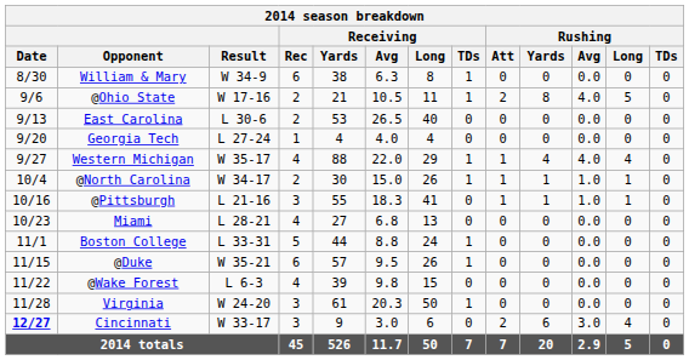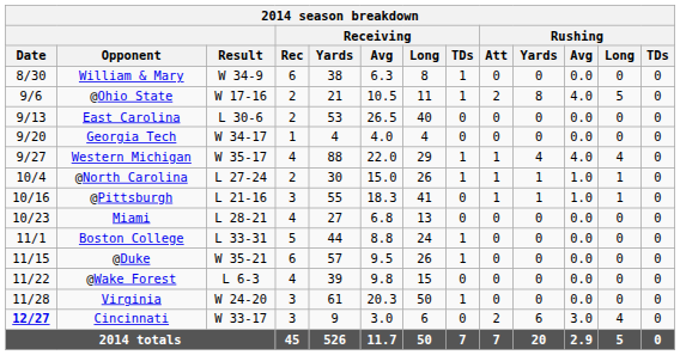 <table class="wikitable collapsible collapsed" style="text-align:center; width:700px">
 <tr>
 <th colspan=13>2014 season breakdown</th>
 </tr>
 <tr>
 <th colspan=3></th>
 <th colspan=5>Receiving</th>
 <th colspan=5>Rushing</th>
 </tr>
 <tr>
 <th>Date</th>
 <th>Opponent</th>
 <th>Result</th>
 <th>Rec</th>
 <th>Yards</th>
 <th>Avg</th>
 <th>Long</th>
 <th>TDs</th>
 <th>Att</th>
 <th>Yards</th>
 <th>Avg</th>
 <th>Long</th>
 <th>TDs</th>
 </tr>
 <tr>
 <td>8/30</td>
 <td><a href='#'>William & Mary</a></td>
 <td>W 34-9</td>
 <td>6</td>
 <td>38</td>
 <td>6.3</td>
 <td>8</td>
 <td>1</td>
 <td>0</td>
 <td>0</td>
 <td>0.0</td>
 <td>0</td>
 <td>0</td>
 </tr>
 <tr>
 <td>9/6</td>
 <td>@<a href='#'>Ohio State</a></td>
 <td>W 17-16</td>
 <td>2</td>
 <td>21</td>
 <td>10.5</td>
 <td>11</td>
 <td>1</td>
 <td>2</td>
 <td>8</td>
 <td>4.0</td>
 <td>5</td>
 <td>0</td>
 </tr>
 <tr>
 <td>9/13</td>
 <td><a href='#'>East Carolina</a></td>
 <td>L 30-6</td>
 <td>2</td>
 <td>53</td>
 <td>26.5</td>
 <td>40</td>
 <td>0</td>
 <td>0</td>
 <td>0</td>
 <td>0.0</td>
 <td>0</td>
 <td>0</td>
 </tr>
 <tr>
 <td>9/20</td>
 <td><a href='#'>Georgia Tech</a></td>
-<td>L 27-24</td>
+<td>W 34-17</td>
 <td>1</td>
 <td>4</td>
 <td>4.0</td>
 <td>4</td>
 <td>0</td>
 <td>0</td>
 <td>0</td>
 <td>0.0</td>
 <td>0</td>
 <td>0</td>
 </tr>
 <tr>
 <td>9/27</td>
 <td><a href='#'>Western Michigan</a></td>
 <td>W 35-17</td>
 <td>4</td>
 <td>88</td>
 <td>22.0</td>
 <td>29</td>
 <td>1</td>
 <td>1</td>
 <td>4</td>
 <td>4.0</td>
 <td>4</td>
 <td>0</td>
 </tr>
 <tr>
 <td>10/4</td>
 <td>@<a href='#'>North Carolina</a></td>
-<td>W 34-17</td>
+<td>L 27-24</td>
 <td>2</td>
 <td>30</td>
 <td>15.0</td>
 <td>26</td>
 <td>1</td>
 <td>1</td>
 <td>1</td>
 <td>1.0</td>
 <td>1</td>
 <td>0</td>
 </tr>
 <tr>
 <td>10/16</td>
 <td>@<a href='#'>Pittsburgh</a></td>
 <td>L 21-16</td>
 <td>3</td>
 <td>55</td>
 <td>18.3</td>
 <td>41</td>
 <td>0</td>
 <td>1</td>
 <td>1</td>
 <td>1.0</td>
 <td>1</td>
 <td>0</td>
 </tr>
 <tr>
 <td>10/23</td>
 <td><a href='#'>Miami</a></td>
 <td>L 28-21</td>
 <td>4</td>
 <td>27</td>
 <td>6.8</td>
 <td>13</td>
 <td>0</td>
 <td>0</td>
 <td>0</td>
 <td>0.0</td>
 <td>0</td>
 <td>0</td>
 </tr>
 <tr>
 <td>11/1</td>
 <td><a href='#'>Boston College</a></td>
 <td>L 33-31</td>
 <td>5</td>
 <td>44</td>
 <td>8.8</td>
 <td>24</td>
 <td>1</td>
 <td>0</td>
 <td>0</td>
 <td>0.0</td>
 <td>0</td>
 <td>0</td>
 </tr>
 <tr>
 <td>11/15</td>
 <td>@<a href='#'>Duke</a></td>
 <td>W 35-21</td>
 <td>6</td>
 <td>57</td>
 <td>9.5</td>
 <td>26</td>
 <td>1</td>
 <td>0</td>
 <td>0</td>
 <td>0.0</td>
 <td>0</td>
 <td>0</td>
 </tr>
 <tr>
 <td>11/22</td>
 <td>@<a href='#'>Wake Forest</a></td>
 <td>L 6-3</td>
 <td>4</td>
 <td>39</td>
 <td>9.8</td>
 <td>15</td>
 <td>0</td>
 <td>0</td>
 <td>0</td>
 <td>0.0</td>
 <td>0</td>
 <td>0</td>
 </tr>
 <tr>
 <td>11/28</td>
 <td><a href='#'>Virginia</a></td>
 <td>W 24-20</td>
 <td>3</td>
 <td>61</td>
 <td>20.3</td>
 <td>50</td>
 <td>1</td>
 <td>0</td>
 <td>0</td>
 <td>0.0</td>
 <td>0</td>
 <td>0</td>
 </tr>
 <tr>
 <td><strong><a href='#'>12/27</a></strong></td>
 <td><a href='#'>Cincinnati</a></td>
 <td>W 33-17</td>
 <td>3</td>
 <td>9</td>
 <td>3.0</td>
 <td>6</td>
 <td>0</td>
 <td>2</td>
 <td>6</td>
 <td>3.0</td>
 <td>4</td>
 <td>0</td>
 </tr>
 <tr style="background:#555; font-weight:bold; color:white;">
 <td colspan=3>2014 totals</td>
 <td>45</td>
 <td>526</td>
 <td>11.7</td>
 <td>50</td>
 <td>7</td>
 <td>7</td>
 <td>20</td>
 <td>2.9</td>
 <td>5</td>
 <td>0</td>
 </tr>
 </table>
